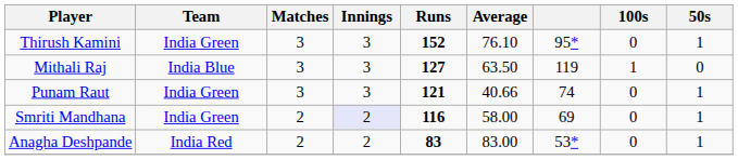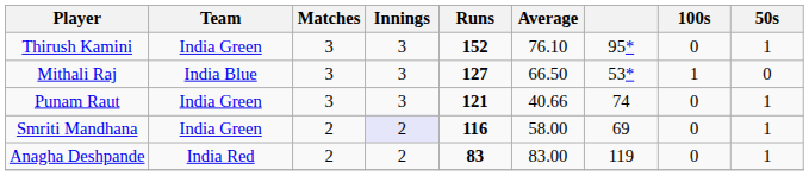 <table class="wikitable" style="text-align:center;">
 <tr>
 <th width=125>Player</th>
 <th width=125>Team</th>
 <th width=60>Matches</th>
 <th width=60>Innings</th>
 <th width=60>Runs</th>
 <th width=60>Average</th>
 <th width=60></th>
 <th width=60>100s</th>
 <th width=60>50s</th>
 </tr>
 <tr>
 <td><a href='#'>Thirush Kamini</a></td>
 <td><a href='#'>India Green</a></td>
 <td>3</td>
 <td>3</td>
 <td><strong>152</strong></td>
 <td>76.10</td>
 <td>95<a href='#'>*</a></td>
 <td>0</td>
 <td>1</td>
 </tr>
 <tr>
 <td><a href='#'>Mithali Raj</a></td>
 <td><a href='#'>India Blue</a></td>
 <td>3</td>
 <td>3</td>
 <td><strong>127</strong></td>
-<td>63.50</td>
-<td>119</td>
+<td>66.50</td>
+<td>53<a href='#'>*</a></td>
 <td>1</td>
 <td>0</td>
 </tr>
 <tr>
 <td><a href='#'>Punam Raut</a></td>
 <td><a href='#'>India Green</a></td>
 <td>3</td>
 <td>3</td>
 <td><strong>121</strong></td>
 <td>40.66</td>
 <td>74</td>
 <td>0</td>
 <td>1</td>
 </tr>
 <tr>
 <td><a href='#'>Smriti Mandhana</a></td>
 <td><a href='#'>India Green</a></td>
 <td>2</td>
 <td style="background: lavender;">2</td>
 <td><strong>116</strong></td>
 <td>58.00</td>
 <td>69</td>
 <td>0</td>
 <td>1</td>
 </tr>
 <tr>
 <td><a href='#'>Anagha Deshpande</a></td>
 <td><a href='#'>India Red</a></td>
 <td>2</td>
 <td>2</td>
 <td><strong>83</strong></td>
 <td>83.00</td>
-<td>53<a href='#'>*</a></td>
+<td>119</td>
 <td>0</td>
 <td>1</td>
 </tr>
 <tr>
 </tr>
 </table>
